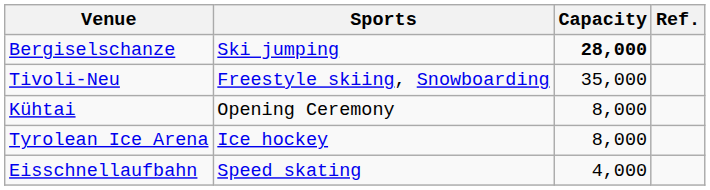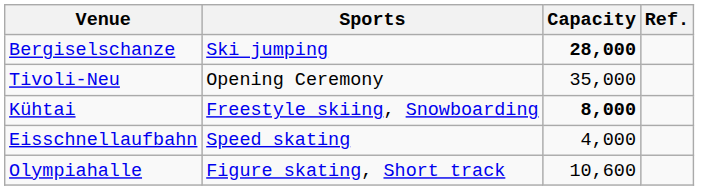 <table class="wikitable">
 <tr>
 <th>Venue</th>
 <th>Sports</th>
 <th>Capacity</th>
 <th>Ref.</th>
 </tr>
 <tr>
 <td><a href='#'>Bergiselschanze</a></td>
 <td><a href='#'>Ski jumping</a></td>
 <td align=right><strong>28,000</strong></td>
 <td></td>
 </tr>
 <tr>
 <td><a href='#'>Tivoli-Neu</a></td>
-<td><a href='#'>Freestyle skiing</a>, <a href='#'>Snowboarding</a></td>
+<td>Opening Ceremony</td>
 <td align=right>35,000</td>
 <td></td>
 </tr>
 <tr>
 <td><a href='#'>Kühtai</a></td>
-<td>Opening Ceremony</td>
-<td align=right>8,000</td>
-<td></td>
-</tr>
-<tr>
-<td><a href='#'>Tyrolean Ice Arena</a></td>
-<td><a href='#'>Ice hockey</a></td>
-<td align=right>8,000</td>
+<td><a href='#'>Freestyle skiing</a>, <a href='#'>Snowboarding</a></td>
+<td align=right><strong>8,000</strong></td>
 <td></td>
 </tr>
 <tr>
 <td><a href='#'>Eisschnellaufbahn</a></td>
 <td><a href='#'>Speed skating</a></td>
 <td align=right>4,000</td>
 <td></td>
 </tr>
+<tr>
+<td><a href='#'>Olympiahalle</a></td>
+<td><a href='#'>Figure skating</a>, <a href='#'>Short track</a></td>
+<td align=right>10,600</td>
+<td></td>
+</tr>
 </table>
